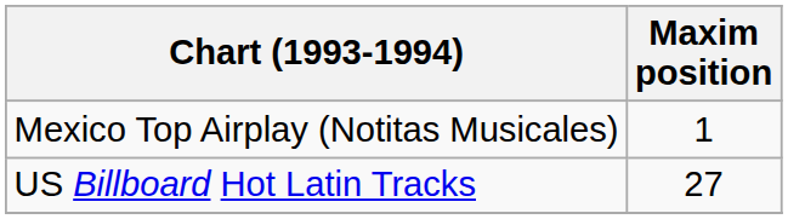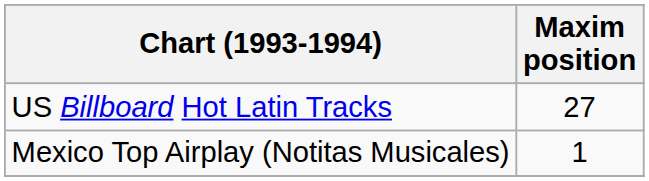 <table class="wikitable">
 <tr>
 <th align="left">Chart (1993-1994)</th>
 <th align="left">Maxim<br>position</th>
 </tr>
 <tr>
+<td align="left">US <em><a href='#'>Billboard</a></em> <a href='#'>Hot Latin Tracks</a></td>
+<td align="center">27</td>
+</tr>
+<tr>
 <td align="left">Mexico Top Airplay (Notitas Musicales)</td>
 <td align="center">1</td>
 </tr>
 <tr>
-<td align="left">US <em><a href='#'>Billboard</a></em> <a href='#'>Hot Latin Tracks</a></td>
-<td align="center">27</td>
-</tr>
-<tr>
 </tr>
 </table>
